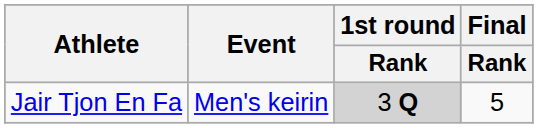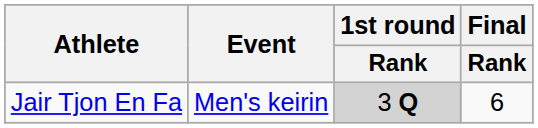 <table class="wikitable" style="font-size:90%">
 <tr>
 <th rowspan=2>Athlete</th>
 <th rowspan=2>Event</th>
 <th>1st round</th>
 <th>Final</th>
 </tr>
 <tr style="font-size:95%">
 <th>Rank</th>
 <th>Rank</th>
 </tr>
 <tr align=center>
 <td align=left><a href='#'>Jair Tjon En Fa</a></td>
 <td align=left><a href='#'>Men's keirin</a></td>
 <td style="background: lightgrey;">3 <strong>Q</strong></td>
-<td>5</td>
+<td>6</td>
 </tr>
 </table>
